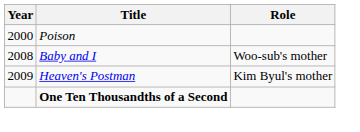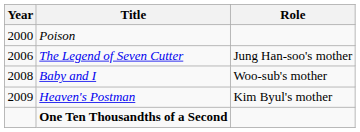 <table class="wikitable">
 <tr>
 <th>Year</th>
 <th>Title</th>
 <th>Role</th>
 </tr>
 <tr>
 <td rowspan="1">2000</td>
 <td><em>Poison</em></td>
 <td></td>
+</tr>
+<tr>
+<td rowspan="1">2006</td>
+<td><em><a href='#'>The Legend of Seven Cutter</a></em></td>
+<td>Jung Han-soo's mother</td>
 </tr>
 <tr>
 <td rowspan="1">2008</td>
 <td><em><a href='#'>Baby and I</a></em></td>
 <td>Woo-sub's mother</td>
 </tr>
 <tr>
 <td rowspan="1">2009</td>
 <td><em><a href='#'>Heaven's Postman</a></em></td>
 <td>Kim Byul's mother</td>
 </tr>
 <tr>
 <td></td>
 <td><strong>One Ten Thousandths of a Second<em></td>
 <td></td>
 </tr>
 </table>
